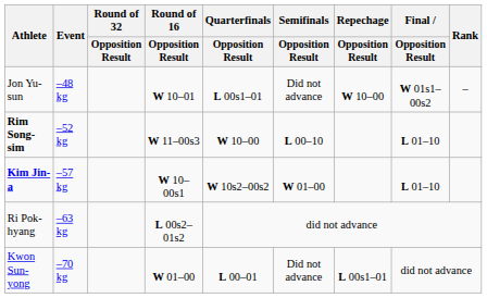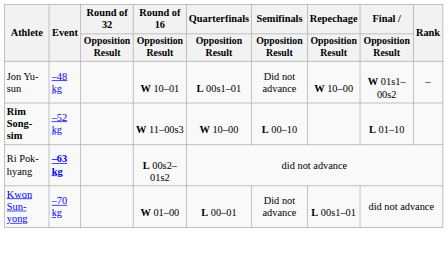 <table class=wikitable style=font-size:90%;text-align:center>
 <tr>
 <th rowspan="2">Athlete</th>
 <th rowspan="2">Event</th>
 <th>Round of 32</th>
 <th>Round of 16</th>
 <th>Quarterfinals</th>
 <th>Semifinals</th>
 <th>Repechage</th>
 <th>Final / </th>
 <th rowspan=2>Rank</th>
 </tr>
 <tr style="font-size:95%">
 <th>Opposition<br>Result</th>
 <th>Opposition<br>Result</th>
 <th>Opposition<br>Result</th>
 <th>Opposition<br>Result</th>
 <th>Opposition<br>Result</th>
 <th>Opposition<br>Result</th>
 </tr>
 <tr>
 <td align=left>Jon Yu-sun</td>
 <td align=left><a href='#'>–48 kg</a></td>
 <td></td>
 <td><br><strong>W</strong> 10–01</td>
 <td><br><strong>L</strong> 00s1–01</td>
 <td>Did not advance</td>
 <td><br><strong>W</strong> 10–00</td>
 <td><br><strong>W</strong> 01s1–00s2</td>
 <td>–</td>
 </tr>
 <tr>
 <td align=left><strong>Rim Song-sim</strong></td>
 <td align=left><a href='#'>–52 kg</a></td>
 <td></td>
 <td><br><strong>W</strong> 11–00s3</td>
 <td><br><strong>W</strong> 10–00</td>
 <td><br><strong>L</strong> 00–10</td>
 <td></td>
 <td><br><strong>L</strong> 01–10</td>
 <td></td>
 </tr>
 <tr>
-<td align=left><strong><a href='#'>Kim Jin-a</a></strong></td>
-<td align=left><a href='#'>–57 kg</a></td>
-<td></td>
-<td><br><strong>W</strong> 10–00s1</td>
-<td><br><strong>W</strong> 10s2–00s2</td>
-<td><br><strong>W</strong> 01–00</td>
-<td></td>
-<td><br><strong>L</strong> 01–10</td>
-<td></td>
-</tr>
-<tr>
 <td align=left>Ri Pok-hyang</td>
-<td align=left><a href='#'>–63 kg</a></td>
+<td align=left><strong><a href='#'>–63 kg</a></strong></td>
 <td></td>
 <td><br><strong>L</strong> 00s2–01s2</td>
 <td colspan=5>did not advance</td>
 </tr>
 <tr>
 <td align=left><a href='#'>Kwon Sun-yong</a></td>
 <td align=left><a href='#'>–70 kg</a></td>
 <td></td>
 <td><br><strong>W</strong> 01–00</td>
 <td><br><strong>L</strong> 00–01</td>
 <td>Did not advance</td>
 <td><br><strong>L</strong> 00s1–01</td>
 <td colspan=2>did not advance</td>
 </tr>
 </table>
